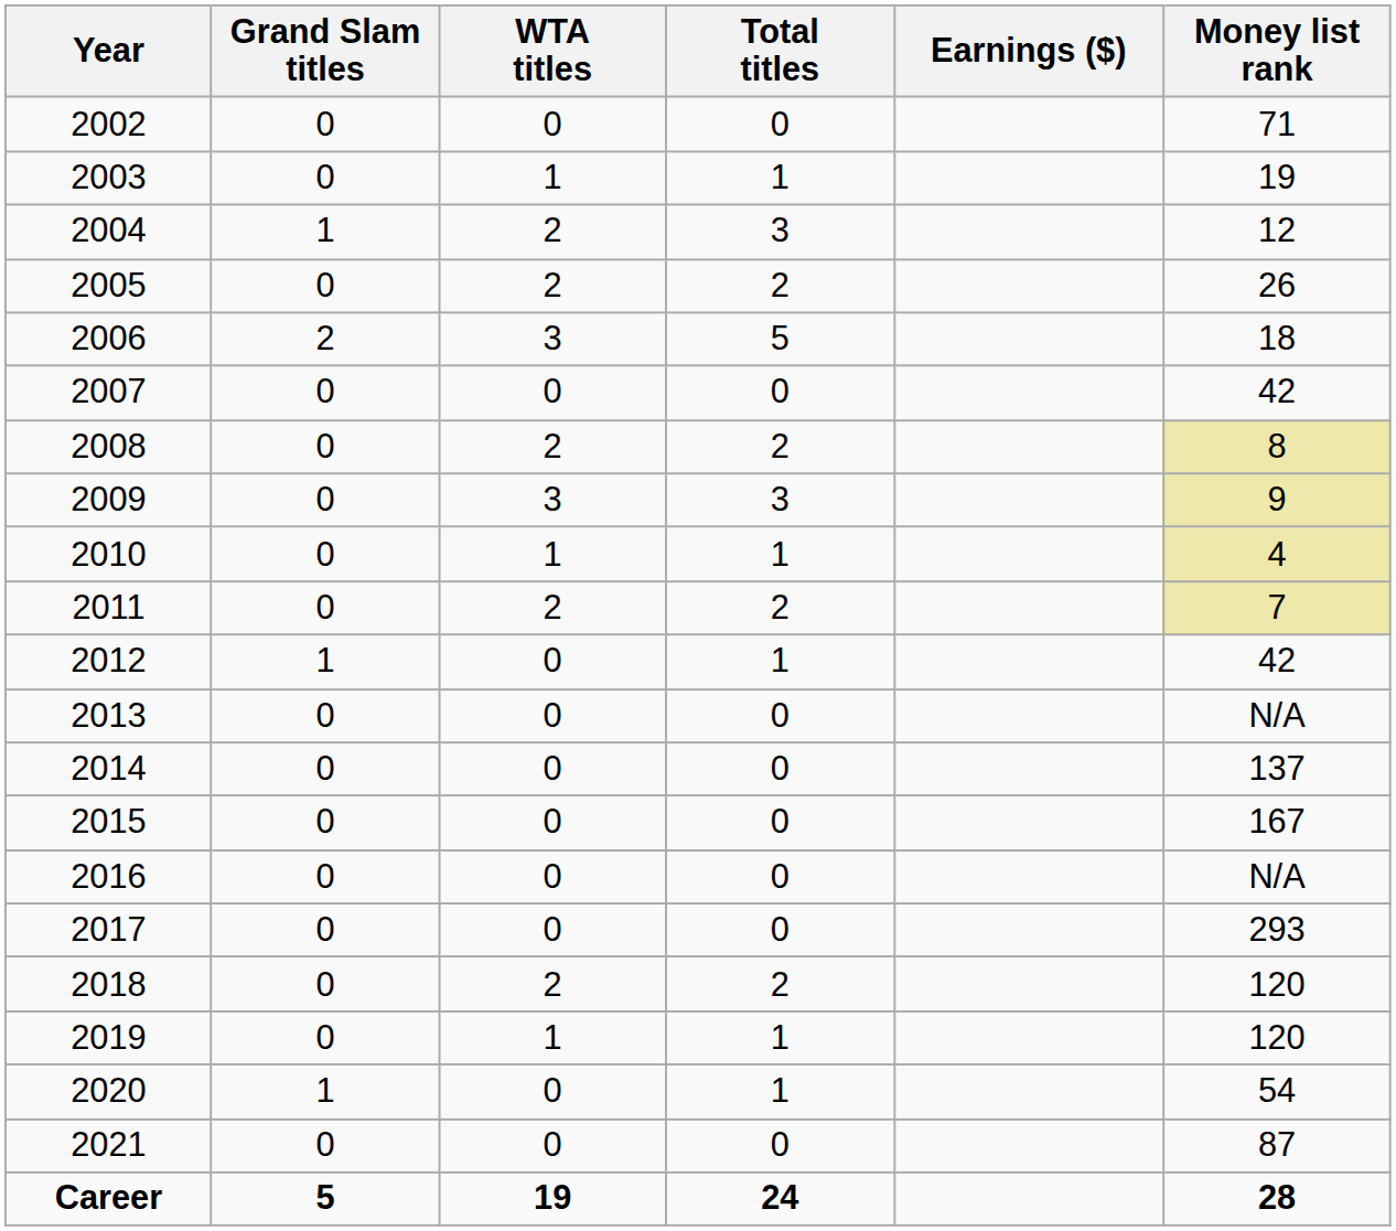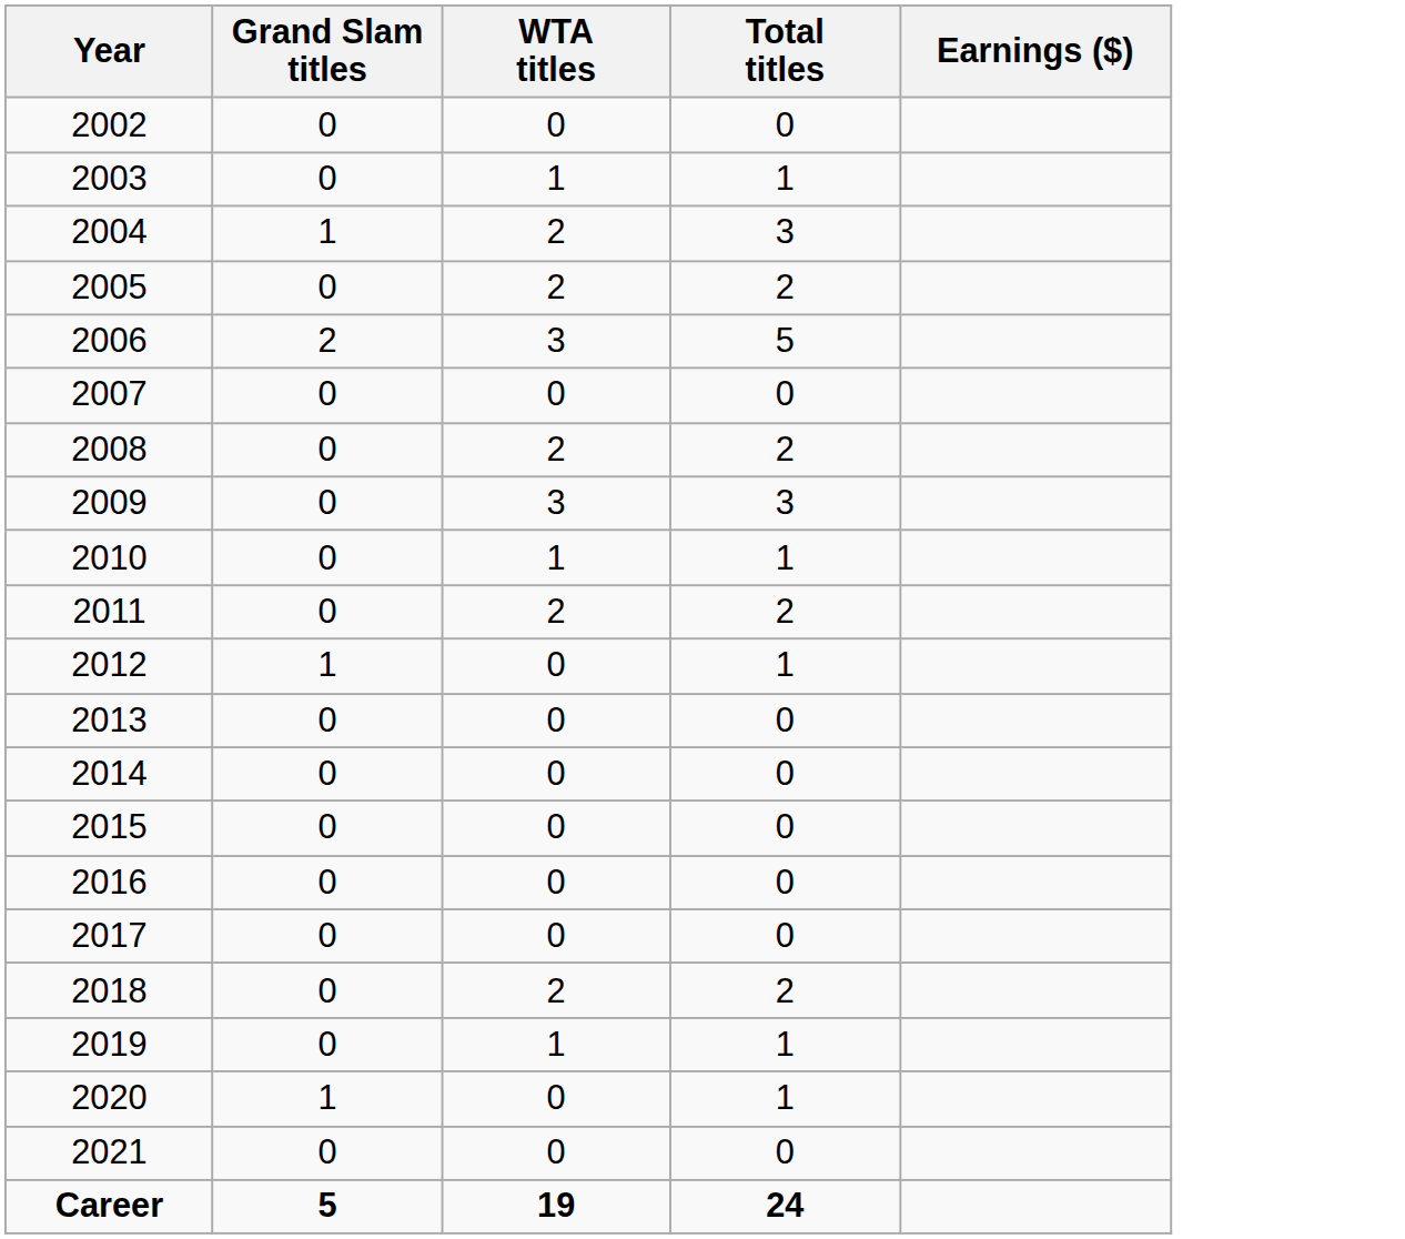 <table class="wikitable" style=text-align:center;">
 <tr>
 <th width="90">Year</th>
 <th width="100">Grand Slam <br>titles</th>
 <th width="100">WTA <br>titles</th>
 <th width="100">Total <br>titles</th>
 <th width="120">Earnings ($)</th>
-<th width="100">Money list rank</th>
 </tr>
 <tr>
 <td>2002</td>
 <td>0</td>
 <td>0</td>
 <td>0</td>
 <td align=right></td>
-<td>71</td>
 </tr>
 <tr>
 <td>2003</td>
 <td>0</td>
 <td>1</td>
 <td>1</td>
 <td align=right></td>
-<td>19</td>
 </tr>
 <tr>
 <td>2004</td>
 <td>1</td>
 <td>2</td>
 <td>3</td>
 <td align=right></td>
-<td>12</td>
 </tr>
 <tr>
 <td>2005</td>
 <td>0</td>
 <td>2</td>
 <td>2</td>
 <td align=right></td>
-<td>26</td>
 </tr>
 <tr>
 <td>2006</td>
 <td>2</td>
 <td>3</td>
 <td>5</td>
 <td align=right></td>
-<td>18</td>
 </tr>
 <tr>
 <td>2007</td>
 <td>0</td>
 <td>0</td>
 <td>0</td>
 <td align=right></td>
-<td>42</td>
 </tr>
 <tr>
 <td>2008</td>
 <td>0</td>
 <td>2</td>
 <td>2</td>
 <td align=right></td>
-<td bgcolor=eee8aa>8</td>
 </tr>
 <tr>
 <td>2009</td>
 <td>0</td>
 <td>3</td>
 <td>3</td>
 <td align=right></td>
-<td bgcolor=eee8aa>9</td>
 </tr>
 <tr>
 <td>2010</td>
 <td>0</td>
 <td>1</td>
 <td>1</td>
 <td align=right></td>
-<td bgcolor=eee8aa>4</td>
 </tr>
 <tr>
 <td>2011</td>
 <td>0</td>
 <td>2</td>
 <td>2</td>
 <td align=right></td>
-<td bgcolor=eee8aa>7</td>
 </tr>
 <tr>
 <td>2012</td>
 <td>1</td>
 <td>0</td>
 <td>1</td>
 <td align=right></td>
-<td>42</td>
 </tr>
 <tr>
 <td>2013</td>
 <td>0</td>
 <td>0</td>
 <td>0</td>
 <td align=right></td>
-<td>N/A</td>
 </tr>
 <tr>
 <td>2014</td>
 <td>0</td>
 <td>0</td>
 <td>0</td>
 <td align=right></td>
-<td>137</td>
 </tr>
 <tr>
 <td>2015</td>
 <td>0</td>
 <td>0</td>
 <td>0</td>
 <td align=right></td>
-<td>167</td>
 </tr>
 <tr>
 <td>2016</td>
 <td>0</td>
 <td>0</td>
 <td>0</td>
 <td align=right></td>
-<td>N/A</td>
 </tr>
 <tr>
 <td>2017</td>
 <td>0</td>
 <td>0</td>
 <td>0</td>
 <td align=right></td>
-<td>293</td>
 </tr>
 <tr>
 <td>2018</td>
 <td>0</td>
 <td>2</td>
 <td>2</td>
 <td align=right></td>
-<td>120</td>
 </tr>
 <tr>
 <td>2019</td>
 <td>0</td>
 <td>1</td>
 <td>1</td>
 <td align=right></td>
-<td>120</td>
 </tr>
 <tr>
 <td>2020</td>
 <td>1</td>
 <td>0</td>
 <td>1</td>
 <td align=right></td>
-<td>54</td>
 </tr>
 <tr>
 <td>2021</td>
 <td>0</td>
 <td>0</td>
 <td>0</td>
 <td align=right></td>
-<td>87</td>
 </tr>
 <tr style="font-weight:bold;">
 <td>Career</td>
 <td>5</td>
 <td>19</td>
 <td>24</td>
 <td align=right></td>
-<td>28</td>
 </tr>
 </table>
